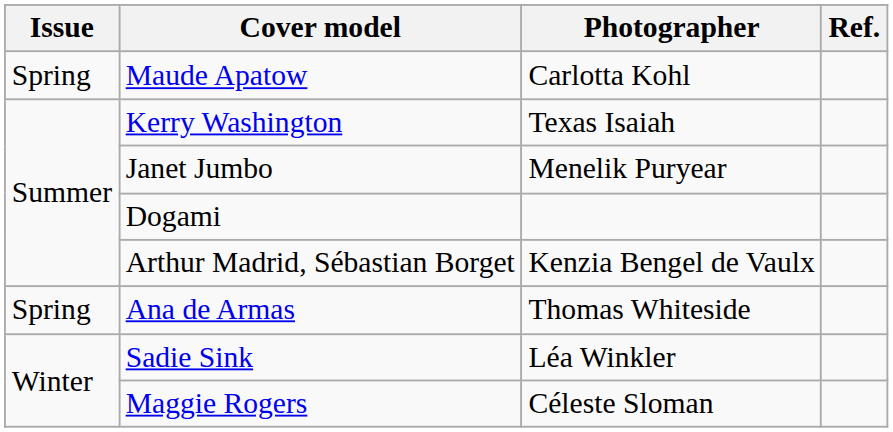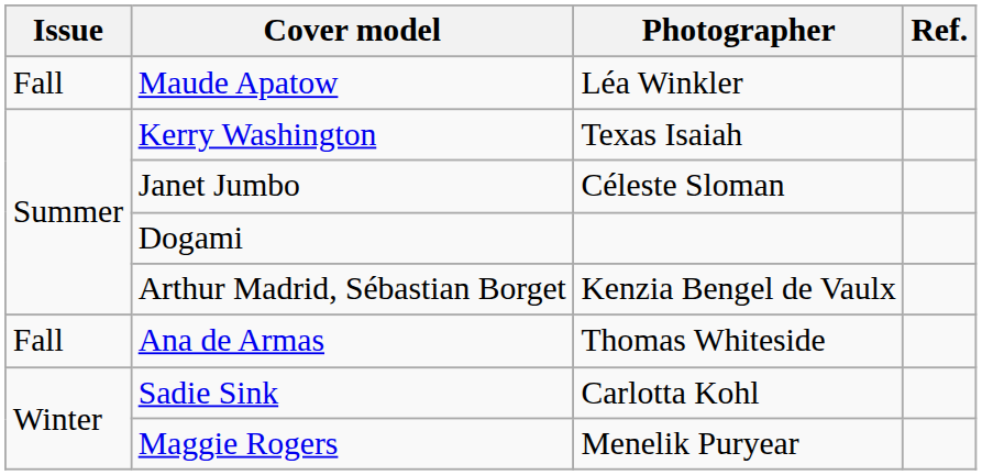 <table class="wikitable">
 <tr>
 <th>Issue</th>
 <th>Cover model</th>
 <th>Photographer</th>
 <th>Ref.</th>
 </tr>
 <tr>
-<td>Spring</td>
+<td>Fall</td>
 <td><a href='#'>Maude Apatow</a></td>
-<td>Carlotta Kohl</td>
+<td>Léa Winkler</td>
 <td></td>
 </tr>
 <tr>
 <td rowspan="4">Summer</td>
 <td><a href='#'>Kerry Washington</a></td>
 <td>Texas Isaiah</td>
 <td></td>
 </tr>
 <tr>
 <td>Janet Jumbo</td>
-<td>Menelik Puryear</td>
+<td>Céleste Sloman</td>
 <td></td>
 </tr>
 <tr>
 <td>Dogami</td>
 <td></td>
 <td></td>
 </tr>
 <tr>
 <td>Arthur Madrid, Sébastian Borget</td>
 <td>Kenzia Bengel de Vaulx</td>
 <td></td>
 </tr>
 <tr>
-<td>Spring</td>
+<td>Fall</td>
 <td><a href='#'>Ana de Armas</a></td>
 <td>Thomas Whiteside</td>
 <td></td>
 </tr>
 <tr>
 <td rowspan="2">Winter</td>
 <td><a href='#'>Sadie Sink</a></td>
-<td>Léa Winkler</td>
+<td>Carlotta Kohl</td>
 <td></td>
 </tr>
 <tr>
 <td><a href='#'>Maggie Rogers</a></td>
-<td>Céleste Sloman</td>
+<td>Menelik Puryear</td>
 <td></td>
 </tr>
 </table>
